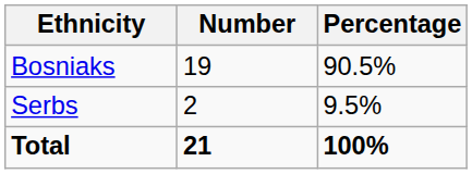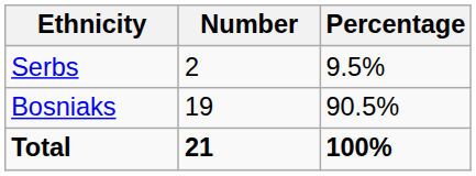 <table class="wikitable">
 <tr>
 <th width="100px">Ethnicity</th>
 <th width="80px">Number</th>
 <th width="80px">Percentage</th>
 </tr>
 <tr>
+<td><a href='#'>Serbs</a></td>
+<td>2</td>
+<td>9.5%</td>
+</tr>
+<tr>
 <td><a href='#'>Bosniaks</a></td>
 <td>19</td>
 <td>90.5%</td>
-</tr>
-<tr>
-<td><a href='#'>Serbs</a></td>
-<td>2</td>
-<td>9.5%</td>
 </tr>
 <tr>
 <td><strong>Total</strong></td>
 <td><strong>21</strong></td>
 <td><strong>100%</strong></td>
 </tr>
 </table>
